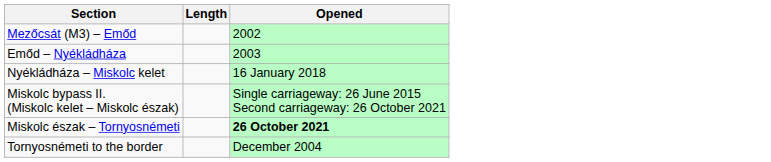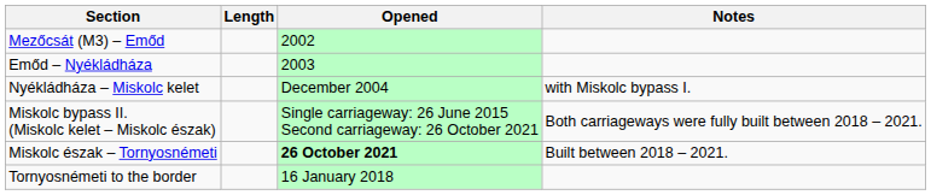 <table class="wikitable">
 <tr>
 <th>Section</th>
 <th>Length</th>
 <th>Opened</th>
+<th>Notes</th>
 </tr>
 <tr>
 <td><a href='#'>Mezőcsát</a> (M3) – <a href='#'>Emőd</a></td>
 <td></td>
 <td bgcolor="#B9FFC5">2002</td>
+<td></td>
 </tr>
 <tr>
 <td>Emőd – <a href='#'>Nyékládháza</a></td>
 <td></td>
 <td bgcolor="#B9FFC5">2003</td>
+<td></td>
 </tr>
 <tr>
 <td>Nyékládháza – <a href='#'>Miskolc</a> kelet</td>
 <td></td>
-<td bgcolor="#B9FFC5">16 January 2018</td>
+<td bgcolor="#B9FFC5">December 2004</td>
+<td>with Miskolc bypass I.</td>
 </tr>
 <tr>
 <td>Miskolc bypass II.<br>(Miskolc kelet – Miskolc észak)</td>
 <td></td>
 <td bgcolor="#B9FFC5">Single carriageway: 26 June 2015<br>Second carriageway: 26 October 2021</td>
+<td>Both carriageways were fully built between 2018 – 2021.</td>
 </tr>
 <tr>
 <td>Miskolc észak – <a href='#'>Tornyosnémeti</a></td>
 <td></td>
 <td bgcolor="#B9FFC5"><strong>26 October 2021</strong></td>
+<td>Built between 2018 – 2021.</td>
 </tr>
 <tr>
 <td>Tornyosnémeti to the border</td>
 <td></td>
-<td bgcolor="#B9FFC5">December 2004</td>
+<td bgcolor="#B9FFC5">16 January 2018</td>
+<td></td>
 </tr>
 </table>
